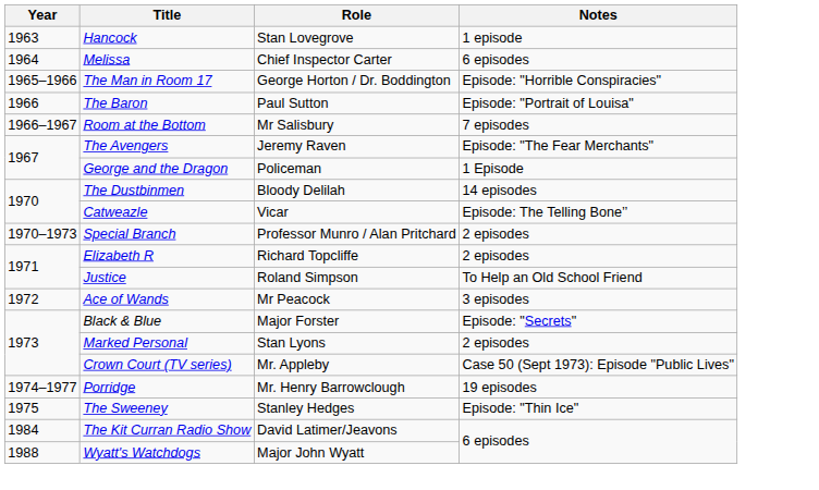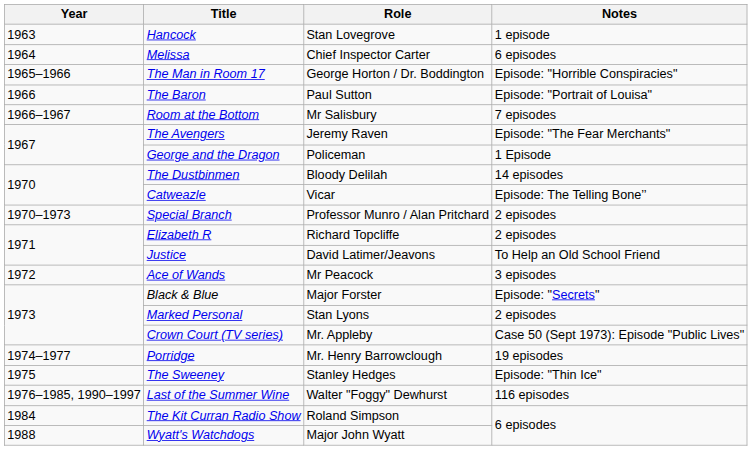 <table class="wikitable">
 <tr>
 <th>Year</th>
 <th>Title</th>
 <th>Role</th>
 <th>Notes</th>
 </tr>
 <tr>
 <td>1963</td>
 <td><em><a href='#'>Hancock</a></em></td>
 <td>Stan Lovegrove</td>
 <td>1 episode</td>
 </tr>
 <tr>
 <td>1964</td>
 <td><em><a href='#'>Melissa</a></em></td>
 <td>Chief Inspector Carter</td>
 <td>6 episodes</td>
 </tr>
 <tr>
 <td>1965–1966</td>
 <td><em><a href='#'>The Man in Room 17</a></em></td>
 <td>George Horton / Dr. Boddington</td>
 <td>Episode: "Horrible Conspiracies"</td>
 </tr>
 <tr>
 <td>1966</td>
 <td><em><a href='#'>The Baron</a></em></td>
 <td>Paul Sutton</td>
 <td>Episode: "Portrait of Louisa"</td>
 </tr>
 <tr>
 <td>1966–1967</td>
 <td><em><a href='#'>Room at the Bottom</a></em></td>
 <td>Mr Salisbury</td>
 <td>7 episodes</td>
 </tr>
 <tr>
 <td rowspan="2">1967</td>
 <td><em><a href='#'>The Avengers</a></em></td>
 <td>Jeremy Raven</td>
 <td>Episode: "The Fear Merchants"</td>
 </tr>
 <tr>
 <td><em><a href='#'>George and the Dragon</a></em></td>
 <td>Policeman</td>
 <td>1 Episode</td>
 </tr>
 <tr>
 <td rowspan="2">1970</td>
 <td><em><a href='#'>The Dustbinmen</a></em></td>
 <td>Bloody Delilah</td>
 <td>14 episodes</td>
 </tr>
 <tr>
 <td><em><a href='#'>Catweazle</a></em></td>
 <td>Vicar</td>
 <td>Episode: The Telling Bone’’</td>
 </tr>
 <tr>
 <td>1970–1973</td>
 <td><em><a href='#'>Special Branch</a></em></td>
 <td>Professor Munro / Alan Pritchard</td>
 <td>2 episodes</td>
 </tr>
 <tr>
 <td rowspan="2">1971</td>
 <td><em><a href='#'>Elizabeth R</a></em></td>
 <td>Richard Topcliffe</td>
 <td>2 episodes</td>
 </tr>
 <tr>
 <td><a href='#'><em>Justice</em></a></td>
-<td>Roland Simpson</td>
+<td>David Latimer/Jeavons</td>
 <td>To Help an Old School Friend</td>
 </tr>
 <tr>
 <td>1972</td>
 <td><em><a href='#'>Ace of Wands</a></em></td>
 <td>Mr Peacock</td>
 <td>3 episodes</td>
 </tr>
 <tr>
 <td rowspan="3">1973</td>
 <td><em>Black & Blue</em></td>
 <td>Major Forster</td>
 <td>Episode: "<a href='#'>Secrets</a>"</td>
 </tr>
 <tr>
 <td><em><a href='#'>Marked Personal</a></em></td>
 <td>Stan Lyons</td>
 <td>2 episodes</td>
 </tr>
 <tr>
 <td><em><a href='#'>Crown Court (TV series)</a></em></td>
 <td>Mr. Appleby</td>
 <td>Case 50 (Sept 1973): Episode "Public Lives"</td>
 </tr>
 <tr>
 <td>1974–1977</td>
 <td><em><a href='#'>Porridge</a></em></td>
 <td>Mr. Henry Barrowclough</td>
 <td>19 episodes</td>
 </tr>
 <tr>
 <td>1975</td>
 <td><em><a href='#'>The Sweeney</a></em></td>
 <td>Stanley Hedges</td>
 <td>Episode: "Thin Ice"</td>
 </tr>
 <tr>
+<td>1976–1985, 1990–1997</td>
+<td><em><a href='#'>Last of the Summer Wine</a></em></td>
+<td>Walter "Foggy" Dewhurst</td>
+<td>116 episodes</td>
+</tr>
+<tr>
 <td>1984</td>
 <td><em><a href='#'>The Kit Curran Radio Show</a></em></td>
-<td>David Latimer/Jeavons</td>
+<td>Roland Simpson</td>
 <td rowspan="2">6 episodes</td>
 </tr>
 <tr>
 <td>1988</td>
 <td><em><a href='#'>Wyatt's Watchdogs</a></em></td>
 <td>Major John Wyatt</td>
 </tr>
 </table>
